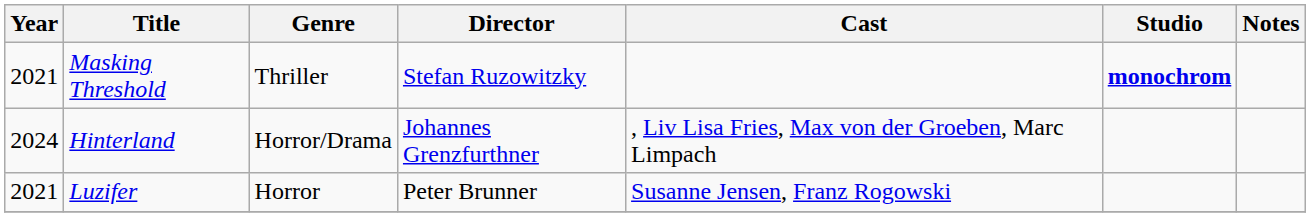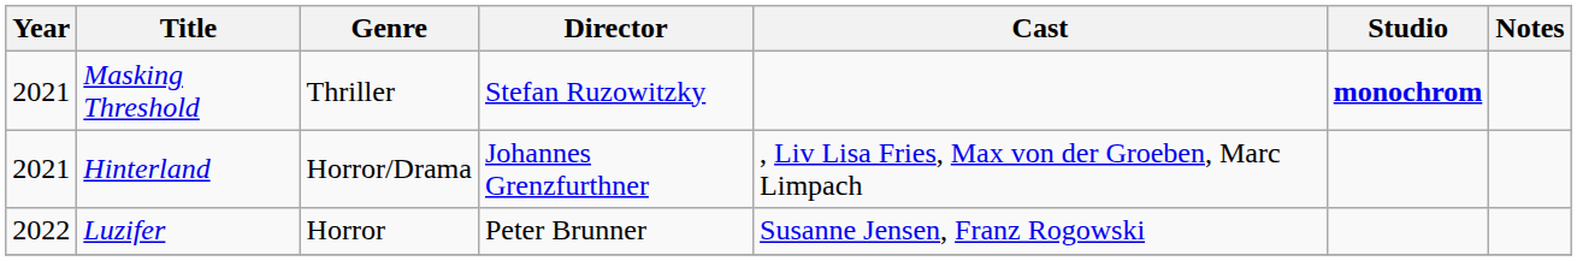 <table class="wikitable">
 <tr>
 <th>Year</th>
 <th>Title</th>
 <th>Genre</th>
 <th>Director</th>
 <th>Cast</th>
 <th>Studio</th>
 <th>Notes</th>
 </tr>
 <tr>
 <td>2021</td>
 <td><em><a href='#'>Masking Threshold</a></em></td>
 <td>Thriller</td>
 <td><a href='#'>Stefan Ruzowitzky</a></td>
 <td></td>
 <td><strong><a href='#'>monochrom</a></strong></td>
 <td></td>
 </tr>
 <tr>
-<td>2024</td>
+<td>2021</td>
 <td><em><a href='#'>Hinterland</a></em></td>
 <td>Horror/Drama</td>
 <td><a href='#'>Johannes Grenzfurthner</a></td>
 <td>, <a href='#'>Liv Lisa Fries</a>, <a href='#'>Max von der Groeben</a>, Marc Limpach</td>
 <td></td>
 <td></td>
 </tr>
 <tr>
-<td>2021</td>
+<td>2022</td>
 <td><em><a href='#'>Luzifer</a></em></td>
 <td>Horror</td>
 <td>Peter Brunner</td>
 <td><a href='#'>Susanne Jensen</a>, <a href='#'>Franz Rogowski</a></td>
 <td></td>
 <td></td>
 </tr>
 <tr>
 </tr>
 </table>
